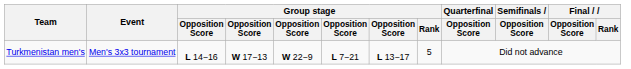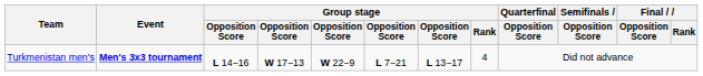 <table class=wikitable style=font-size:90%;text-align:center>
 <tr>
 <th rowspan=2>Team</th>
 <th rowspan=2>Event</th>
 <th colspan=6>Group stage</th>
 <th>Quarterfinal</th>
 <th>Semifinals / </th>
 <th colspan=2>Final /  / </th>
 </tr>
 <tr style="font-size:95%">
 <th>Opposition<br>Score</th>
 <th>Opposition<br>Score</th>
 <th>Opposition<br>Score</th>
 <th>Opposition<br>Score</th>
 <th>Opposition<br>Score</th>
 <th>Rank</th>
 <th>Opposition<br>Score</th>
 <th>Opposition<br>Score</th>
 <th>Opposition<br>Score</th>
 <th>Rank</th>
 </tr>
 <tr>
 <td align=left><a href='#'>Turkmenistan men's</a></td>
-<td align=left><a href='#'>Men's 3x3 tournament</a></td>
+<td align=left><strong><a href='#'>Men's 3x3 tournament</a></strong></td>
 <td><br><strong>L</strong> 14−16</td>
 <td><br><strong>W</strong> 17−13</td>
 <td><br><strong>W</strong> 22−9</td>
 <td><br><strong>L</strong> 7−21</td>
 <td><br><strong>L</strong> 13−17</td>
-<td>5</td>
+<td>4</td>
 <td colspan=4>Did not advance</td>
 </tr>
 </table>
